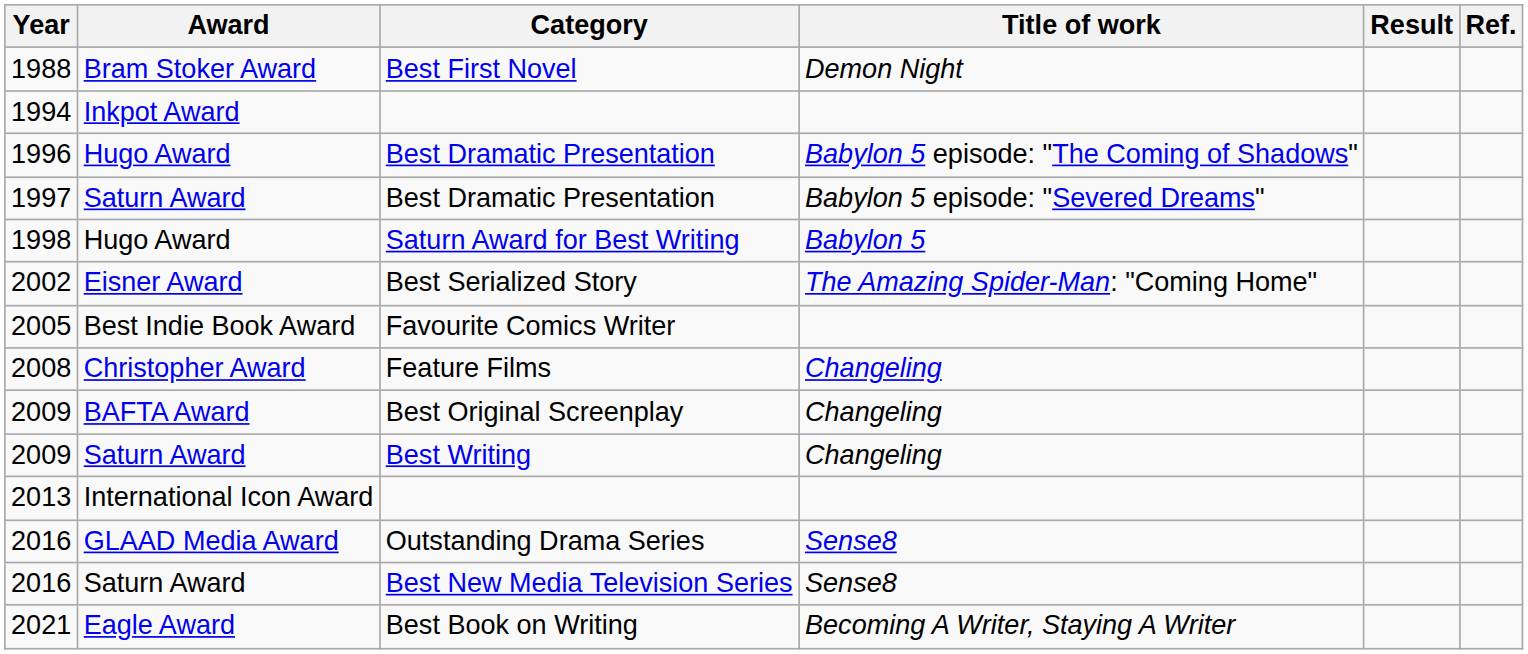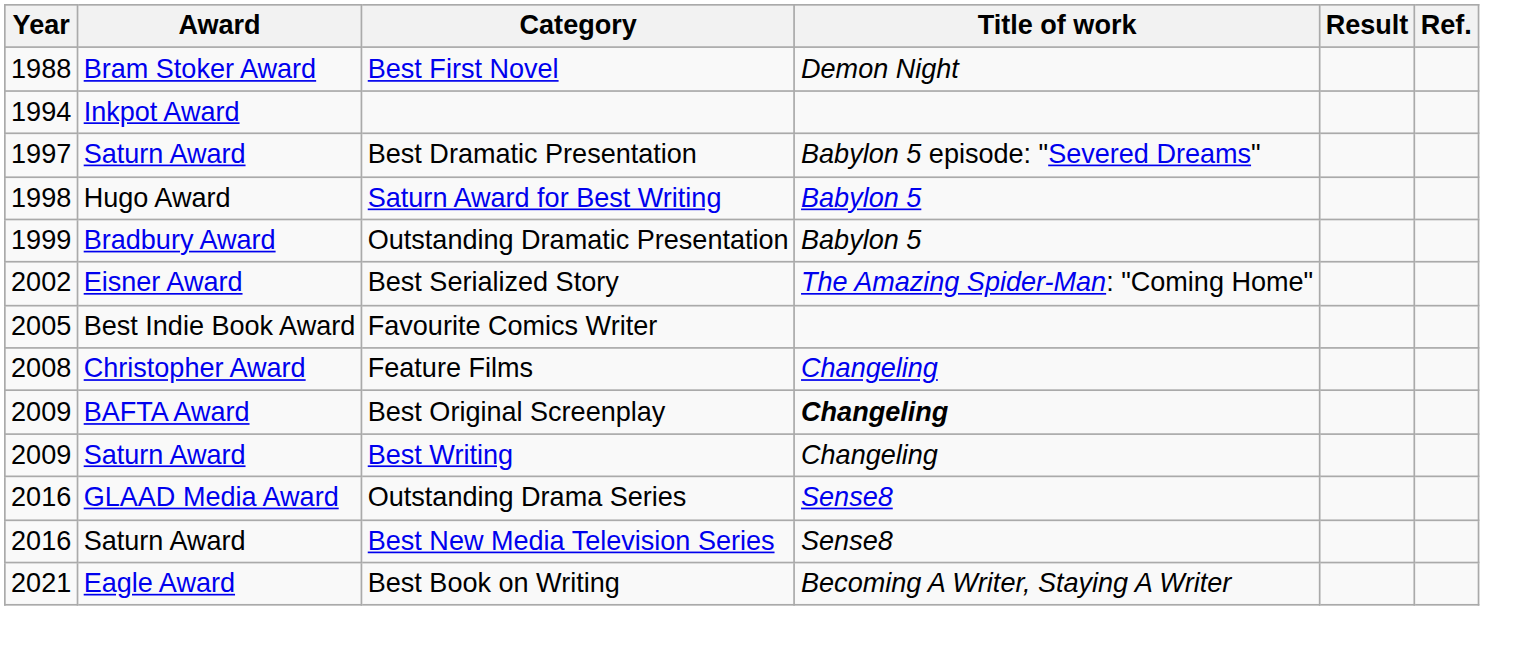 <table class="wikitable sortable">
 <tr>
 <th>Year</th>
 <th>Award</th>
 <th>Category</th>
 <th>Title of work</th>
 <th>Result</th>
 <th>Ref.</th>
 </tr>
 <tr>
 <td>1988</td>
 <td><a href='#'>Bram Stoker Award</a></td>
 <td><a href='#'>Best First Novel</a></td>
 <td><em>Demon Night</em></td>
 <td></td>
 <td></td>
 </tr>
 <tr>
 <td>1994</td>
 <td><a href='#'>Inkpot Award</a></td>
 <td></td>
 <td></td>
 <td></td>
 <td></td>
 </tr>
 <tr>
-<td>1996</td>
-<td><a href='#'>Hugo Award</a></td>
-<td><a href='#'>Best Dramatic Presentation</a></td>
-<td><em><a href='#'>Babylon 5</a></em> episode: "<a href='#'>The Coming of Shadows</a>"</td>
-<td></td>
-<td></td>
-</tr>
-<tr>
 <td>1997</td>
 <td><a href='#'>Saturn Award</a></td>
 <td>Best Dramatic Presentation</td>
 <td><em>Babylon 5</em> episode: "<a href='#'>Severed Dreams</a>"</td>
 <td></td>
 <td></td>
 </tr>
 <tr>
 <td>1998</td>
 <td>Hugo Award</td>
 <td><a href='#'>Saturn Award for Best Writing</a></td>
 <td><em><a href='#'>Babylon 5</a></em></td>
+<td></td>
+</tr>
+<tr>
+<td>1999</td>
+<td><a href='#'>Bradbury Award</a></td>
+<td>Outstanding Dramatic Presentation</td>
+<td><em>Babylon 5</em></td>
+<td></td>
 <td></td>
 </tr>
 <tr>
 <td>2002</td>
 <td><a href='#'>Eisner Award</a></td>
 <td>Best Serialized Story</td>
 <td><em><a href='#'>The Amazing Spider-Man</a></em>: "Coming Home"</td>
 <td></td>
 <td></td>
 </tr>
 <tr>
 <td>2005</td>
 <td>Best Indie Book Award</td>
 <td>Favourite Comics Writer</td>
 <td></td>
 <td></td>
 <td></td>
 </tr>
 <tr>
 <td>2008</td>
 <td><a href='#'>Christopher Award</a></td>
 <td>Feature Films</td>
 <td><em><a href='#'>Changeling</a></em></td>
 <td></td>
 <td></td>
 </tr>
 <tr>
 <td>2009</td>
 <td><a href='#'>BAFTA Award</a></td>
 <td>Best Original Screenplay</td>
-<td><em>Changeling</em></td>
+<td><strong><em>Changeling</em></strong></td>
 <td></td>
 <td></td>
 </tr>
 <tr>
 <td>2009</td>
 <td><a href='#'>Saturn Award</a></td>
 <td><a href='#'>Best Writing</a></td>
 <td><em>Changeling</em></td>
-<td></td>
-<td></td>
-</tr>
-<tr>
-<td>2013</td>
-<td>International Icon Award</td>
-<td></td>
-<td></td>
 <td></td>
 <td></td>
 </tr>
 <tr>
 <td>2016</td>
 <td><a href='#'>GLAAD Media Award</a></td>
 <td>Outstanding Drama Series</td>
 <td><em><a href='#'>Sense8</a></em></td>
 <td></td>
 <td></td>
 </tr>
 <tr>
 <td>2016</td>
 <td>Saturn Award</td>
 <td><a href='#'>Best New Media Television Series</a></td>
 <td><em>Sense8</em></td>
 <td></td>
 <td></td>
 </tr>
 <tr>
 <td>2021</td>
 <td><a href='#'>Eagle Award</a></td>
 <td>Best Book on Writing</td>
 <td><em>Becoming A Writer, Staying A Writer</em></td>
 <td></td>
 <td></td>
 </tr>
 </table>
